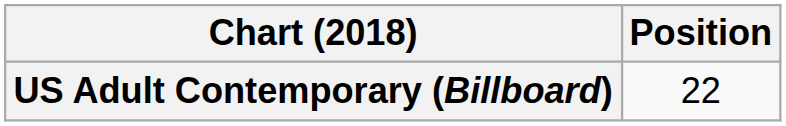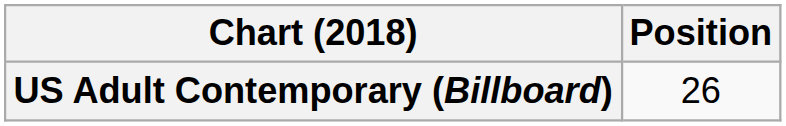 <table class="wikitable sortable plainrowheaders" style="text-align:center;">
 <tr>
 <th>Chart (2018)</th>
 <th>Position</th>
 </tr>
 <tr>
 <th scope="row">US Adult Contemporary (<em>Billboard</em>)</th>
-<td>22</td>
+<td>26</td>
 </tr>
 </table>
